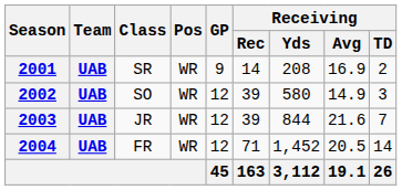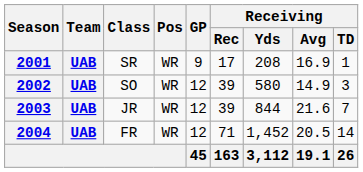 <table class="wikitable" style="text-align:center;">
 <tr>
 <th rowspan="2">Season</th>
 <th rowspan="2">Team</th>
 <th rowspan="2">Class</th>
 <th rowspan="2">Pos</th>
 <th rowspan="2">GP</th>
 <th colspan="4">Receiving</th>
 </tr>
 <tr>
 <th>Rec</th>
 <th>Yds</th>
 <th>Avg</th>
 <th>TD</th>
 </tr>
 <tr>
 <th><a href='#'>2001</a></th>
 <th><a href='#'>UAB</a></th>
 <td>SR</td>
 <td>WR</td>
 <td>9</td>
-<td>14</td>
+<td>17</td>
 <td>208</td>
 <td>16.9</td>
-<td>2</td>
+<td>1</td>
 </tr>
 <tr>
 <th><a href='#'>2002</a></th>
 <th><a href='#'>UAB</a></th>
 <td>SO</td>
 <td>WR</td>
 <td>12</td>
 <td>39</td>
 <td>580</td>
 <td>14.9</td>
 <td>3</td>
 </tr>
 <tr>
 <th><a href='#'>2003</a></th>
 <th><a href='#'>UAB</a></th>
 <td>JR</td>
 <td>WR</td>
 <td>12</td>
 <td>39</td>
 <td>844</td>
 <td>21.6</td>
 <td>7</td>
 </tr>
 <tr>
 <th><a href='#'>2004</a></th>
 <th><a href='#'>UAB</a></th>
 <td>FR</td>
 <td>WR</td>
 <td>12</td>
 <td>71</td>
 <td>1,452</td>
 <td>20.5</td>
 <td>14</td>
 </tr>
 <tr>
 <th colspan="4"></th>
 <th>45</th>
 <th>163</th>
 <th>3,112</th>
 <th>19.1</th>
 <th>26</th>
 </tr>
 </table>
